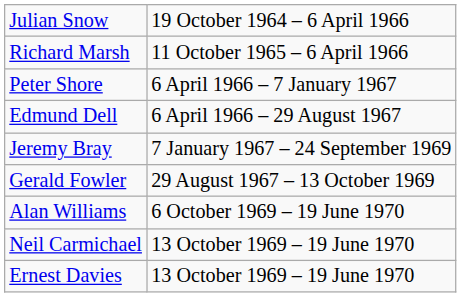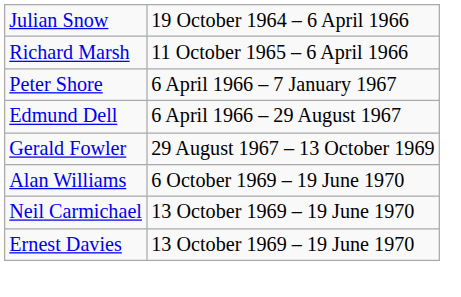 <table class="wikitable sortable">
 <tr>
 <td><a href='#'>Julian Snow</a></td>
 <td>19 October 1964 – 6 April 1966</td>
 </tr>
 <tr>
 <td><a href='#'>Richard Marsh</a></td>
 <td>11 October 1965 – 6 April 1966</td>
 </tr>
 <tr>
 <td><a href='#'>Peter Shore</a></td>
 <td>6 April 1966 – 7 January 1967</td>
 </tr>
 <tr>
 <td><a href='#'>Edmund Dell</a></td>
 <td>6 April 1966 – 29 August 1967</td>
 </tr>
 <tr>
-<td><a href='#'>Jeremy Bray</a></td>
-<td>7 January 1967 – 24 September 1969</td>
-</tr>
-<tr>
 <td><a href='#'>Gerald Fowler</a></td>
 <td>29 August 1967 – 13 October 1969</td>
 </tr>
 <tr>
 <td><a href='#'>Alan Williams</a></td>
 <td>6 October 1969 – 19 June 1970</td>
 </tr>
 <tr>
 <td><a href='#'>Neil Carmichael</a></td>
 <td>13 October 1969 – 19 June 1970</td>
 </tr>
 <tr>
 <td><a href='#'>Ernest Davies</a></td>
 <td>13 October 1969 – 19 June 1970</td>
 </tr>
 </table>
